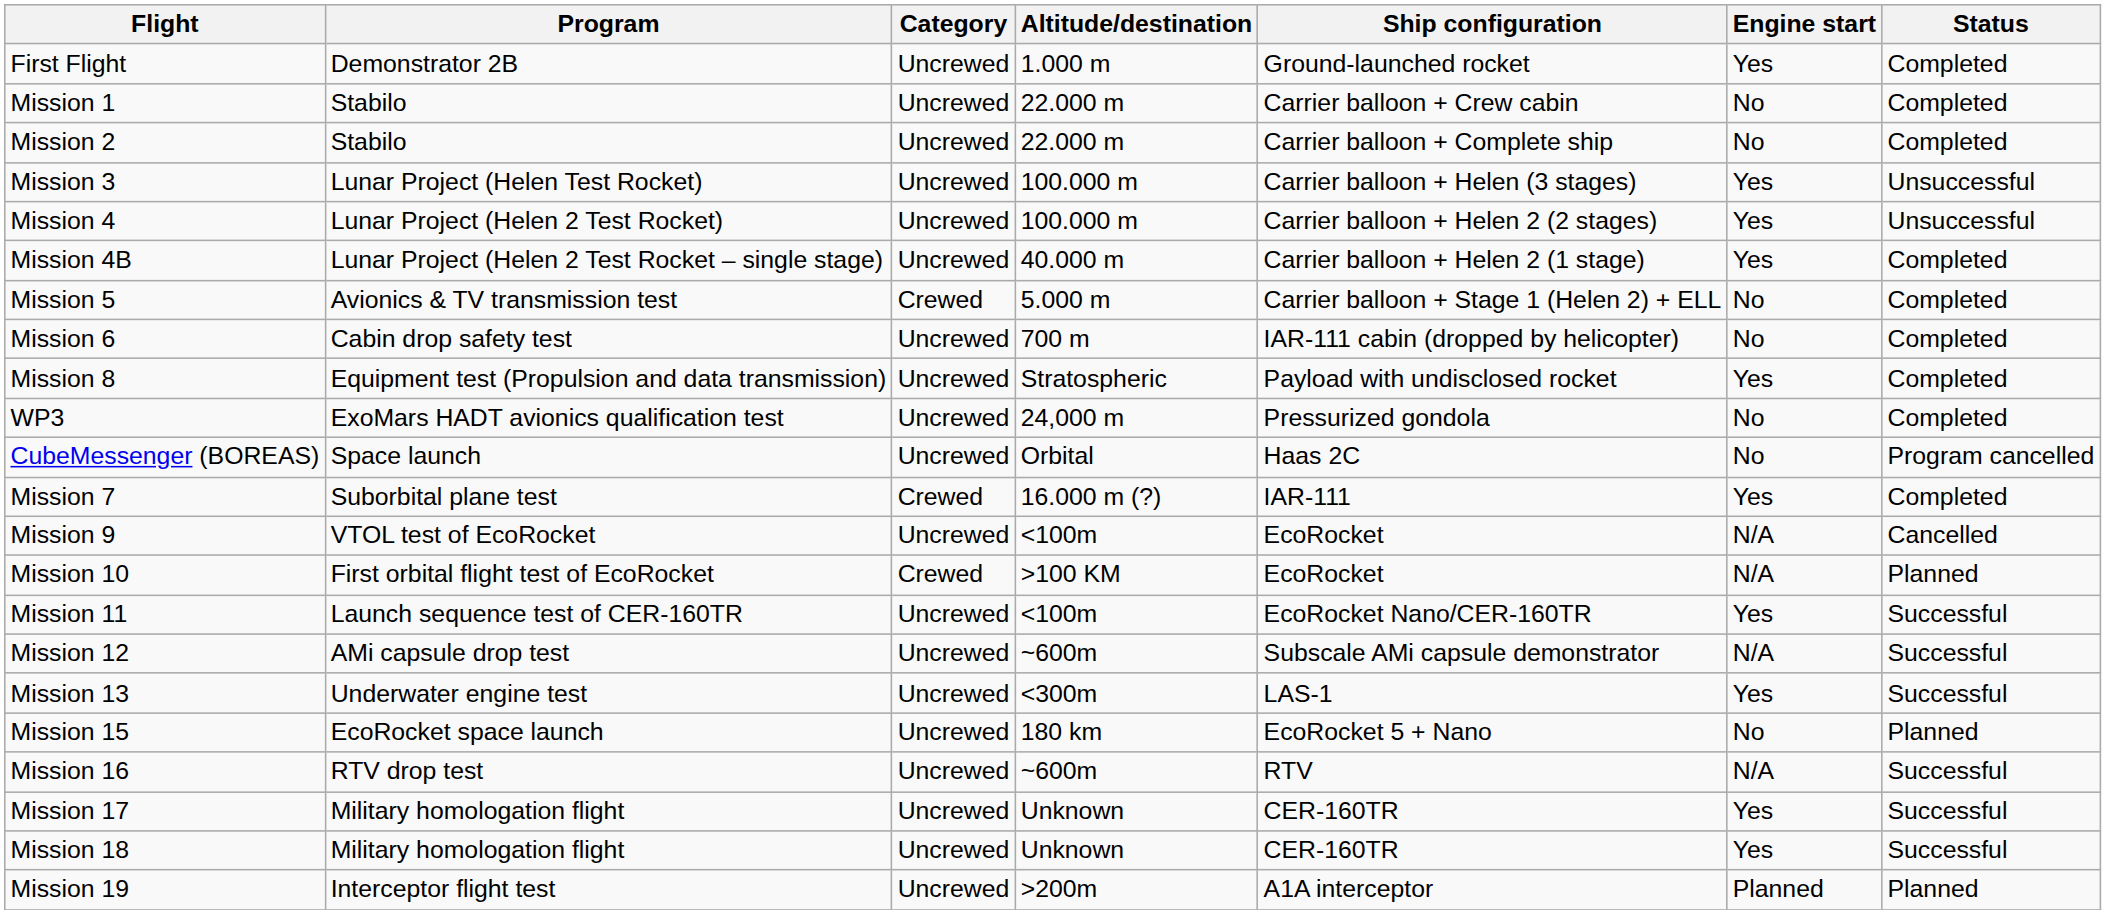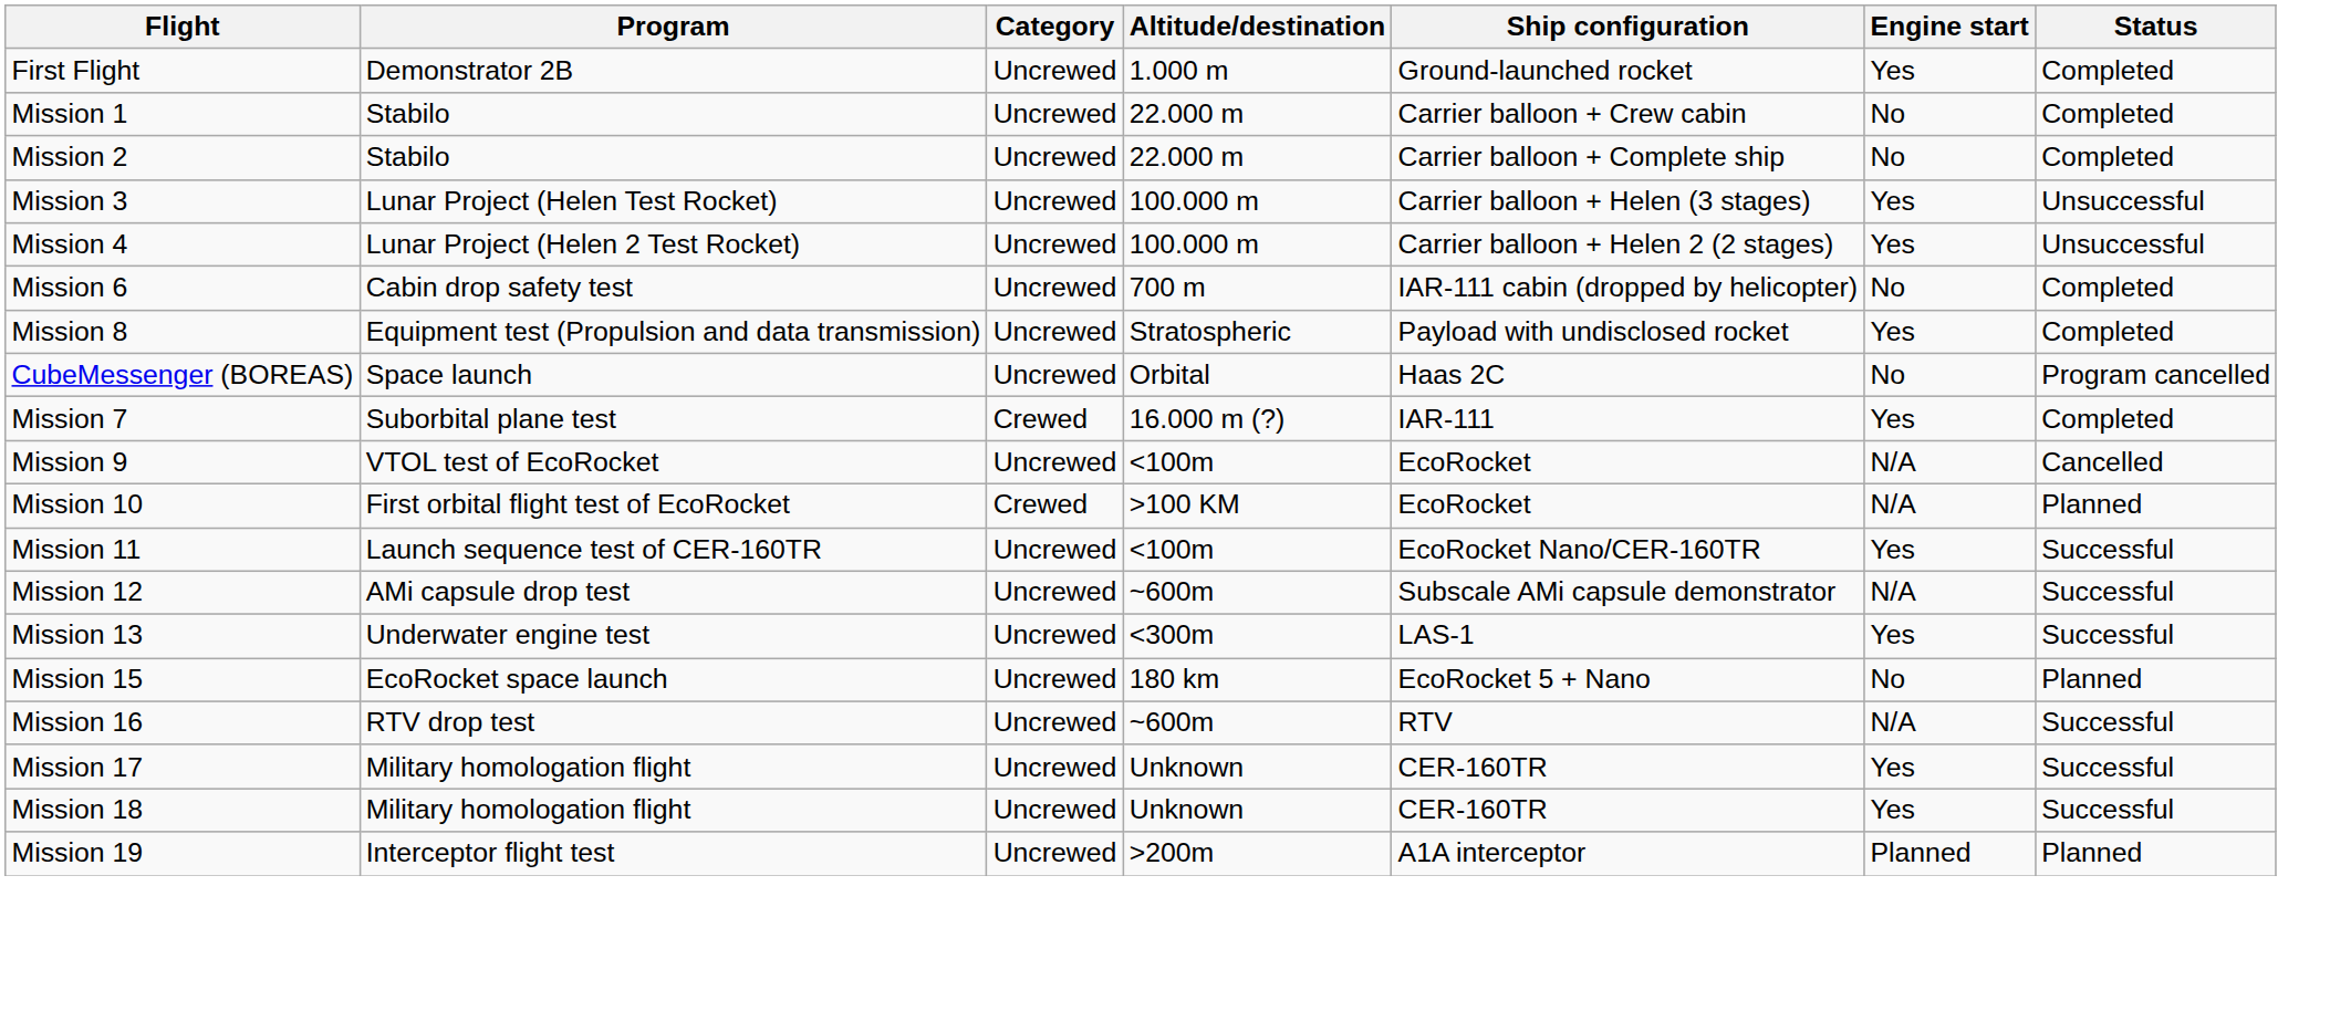 <table class="wikitable">
 <tr>
 <th>Flight</th>
 <th>Program</th>
 <th>Category</th>
 <th>Altitude/destination</th>
 <th>Ship configuration</th>
 <th>Engine start</th>
 <th>Status</th>
 </tr>
 <tr>
 <td>First Flight</td>
 <td>Demonstrator 2B</td>
 <td>Uncrewed</td>
 <td>1.000 m</td>
 <td>Ground-launched rocket</td>
 <td>Yes</td>
 <td>Completed</td>
 </tr>
 <tr>
 <td>Mission 1</td>
 <td>Stabilo</td>
 <td>Uncrewed</td>
 <td>22.000 m</td>
 <td>Carrier balloon + Crew cabin</td>
 <td>No</td>
 <td>Completed</td>
 </tr>
 <tr>
 <td>Mission 2</td>
 <td>Stabilo</td>
 <td>Uncrewed</td>
 <td>22.000 m</td>
 <td>Carrier balloon + Complete ship</td>
 <td>No</td>
 <td>Completed</td>
 </tr>
 <tr>
 <td>Mission 3</td>
 <td>Lunar Project (Helen Test Rocket)</td>
 <td>Uncrewed</td>
 <td>100.000 m</td>
 <td>Carrier balloon + Helen (3 stages)</td>
 <td>Yes</td>
 <td>Unsuccessful</td>
 </tr>
 <tr>
 <td>Mission 4</td>
 <td>Lunar Project (Helen 2 Test Rocket)</td>
 <td>Uncrewed</td>
 <td>100.000 m</td>
 <td>Carrier balloon + Helen 2 (2 stages)</td>
 <td>Yes</td>
 <td>Unsuccessful</td>
 </tr>
 <tr>
-<td>Mission 4B</td>
-<td>Lunar Project (Helen 2 Test Rocket – single stage)</td>
-<td>Uncrewed</td>
-<td>40.000 m</td>
-<td>Carrier balloon + Helen 2 (1 stage)</td>
-<td>Yes</td>
-<td>Completed</td>
-</tr>
-<tr>
-<td>Mission 5</td>
-<td>Avionics & TV transmission test</td>
-<td>Crewed</td>
-<td>5.000 m</td>
-<td>Carrier balloon + Stage 1 (Helen 2) + ELL</td>
-<td>No</td>
-<td>Completed</td>
-</tr>
-<tr>
 <td>Mission 6</td>
 <td>Cabin drop safety test</td>
 <td>Uncrewed</td>
 <td>700 m</td>
 <td>IAR-111 cabin (dropped by helicopter)</td>
 <td>No</td>
 <td>Completed</td>
 </tr>
 <tr>
 <td>Mission 8</td>
 <td>Equipment test (Propulsion and data transmission)</td>
 <td>Uncrewed</td>
 <td>Stratospheric</td>
 <td>Payload with undisclosed rocket</td>
 <td>Yes</td>
-<td>Completed</td>
-</tr>
-<tr>
-<td>WP3</td>
-<td>ExoMars HADT avionics qualification test</td>
-<td>Uncrewed</td>
-<td>24,000 m</td>
-<td>Pressurized gondola</td>
-<td>No</td>
 <td>Completed</td>
 </tr>
 <tr>
 <td><a href='#'>CubeMessenger</a> (BOREAS)</td>
 <td>Space launch</td>
 <td>Uncrewed</td>
 <td>Orbital</td>
 <td>Haas 2C</td>
 <td>No</td>
 <td>Program cancelled</td>
 </tr>
 <tr>
 <td>Mission 7</td>
 <td>Suborbital plane test</td>
 <td>Crewed</td>
 <td>16.000 m (?)</td>
 <td>IAR-111</td>
 <td>Yes</td>
 <td>Completed</td>
 </tr>
 <tr>
 <td>Mission 9</td>
 <td>VTOL test of EcoRocket</td>
 <td>Uncrewed</td>
 <td><100m</td>
 <td>EcoRocket</td>
 <td>N/A</td>
 <td>Cancelled</td>
 </tr>
 <tr>
 <td>Mission 10</td>
 <td>First orbital flight test of EcoRocket</td>
 <td>Crewed</td>
 <td>>100 KM</td>
 <td>EcoRocket</td>
 <td>N/A</td>
 <td>Planned</td>
 </tr>
 <tr>
 <td>Mission 11</td>
 <td>Launch sequence test of CER-160TR</td>
 <td>Uncrewed</td>
 <td><100m</td>
 <td>EcoRocket Nano/CER-160TR</td>
 <td>Yes</td>
 <td>Successful</td>
 </tr>
 <tr>
 <td>Mission 12</td>
 <td>AMi capsule drop test</td>
 <td>Uncrewed</td>
 <td>~600m</td>
 <td>Subscale AMi capsule demonstrator</td>
 <td>N/A</td>
 <td>Successful</td>
 </tr>
 <tr>
 <td>Mission 13</td>
 <td>Underwater engine test</td>
 <td>Uncrewed</td>
 <td><300m</td>
 <td>LAS-1</td>
 <td>Yes</td>
 <td>Successful</td>
 </tr>
 <tr>
 <td>Mission 15</td>
 <td>EcoRocket space launch</td>
 <td>Uncrewed</td>
 <td>180 km</td>
 <td>EcoRocket 5 + Nano</td>
 <td>No</td>
 <td>Planned</td>
 </tr>
 <tr>
 <td>Mission 16</td>
 <td>RTV drop test</td>
 <td>Uncrewed</td>
 <td>~600m</td>
 <td>RTV</td>
 <td>N/A</td>
 <td>Successful</td>
 </tr>
 <tr>
 <td>Mission 17</td>
 <td>Military homologation flight</td>
 <td>Uncrewed</td>
 <td>Unknown</td>
 <td>CER-160TR</td>
 <td>Yes</td>
 <td>Successful</td>
 </tr>
 <tr>
 <td>Mission 18</td>
 <td>Military homologation flight</td>
 <td>Uncrewed</td>
 <td>Unknown</td>
 <td>CER-160TR</td>
 <td>Yes</td>
 <td>Successful</td>
 </tr>
 <tr>
 <td>Mission 19</td>
 <td>Interceptor flight test</td>
 <td>Uncrewed</td>
 <td>>200m</td>
 <td>A1A interceptor</td>
 <td>Planned</td>
 <td>Planned</td>
 </tr>
 </table>
